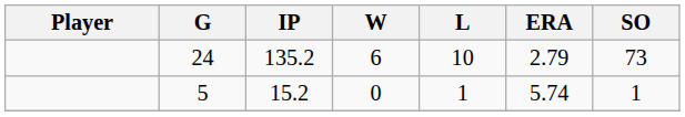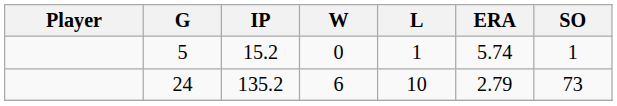 <table class="wikitable sortable">
 <tr>
 <th bgcolor="#DDDDFF" width="16%">Player</th>
 <th bgcolor="#DDDDFF" width="9%">G</th>
 <th bgcolor="#DDDDFF" width="9%">IP</th>
 <th bgcolor="#DDDDFF" width="9%">W</th>
 <th bgcolor="#DDDDFF" width="9%">L</th>
 <th bgcolor="#DDDDFF" width="9%">ERA</th>
 <th bgcolor="#DDDDFF" width="9%">SO</th>
 </tr>
 <tr align="center">
 <td></td>
+<td>5</td>
+<td>15.2</td>
+<td>0</td>
+<td>1</td>
+<td>5.74</td>
+<td>1</td>
+</tr>
+<tr align="center">
+<td></td>
 <td>24</td>
 <td>135.2</td>
 <td>6</td>
 <td>10</td>
 <td>2.79</td>
 <td>73</td>
 </tr>
 <tr align="center">
-<td></td>
-<td>5</td>
-<td>15.2</td>
-<td>0</td>
-<td>1</td>
-<td>5.74</td>
-<td>1</td>
-</tr>
-<tr align="center">
 </tr>
 </table>
